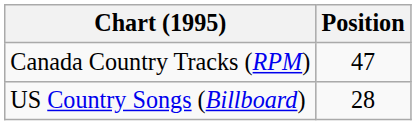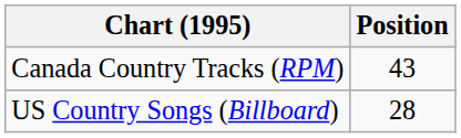 <table class="wikitable sortable">
 <tr>
 <th scope="col">Chart (1995)</th>
 <th scope="col">Position</th>
 </tr>
 <tr>
 <td>Canada Country Tracks (<em><a href='#'>RPM</a></em>)</td>
-<td align="center">47</td>
+<td align="center">43</td>
 </tr>
 <tr>
 <td>US <a href='#'>Country Songs</a> (<em><a href='#'>Billboard</a></em>)</td>
 <td align="center">28</td>
 </tr>
 </table>
